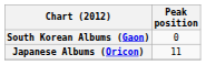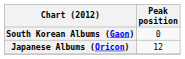 <table class="wikitable plainrowheaders" style="text-align:center">
 <tr>
 <th scope="col" rowspan="1">Chart (2012)</th>
 <th scope="col" colspan="1">Peak<br>position</th>
 </tr>
 <tr>
 <th scope="row">South Korean Albums (<a href='#'>Gaon</a>)</th>
 <td>0</td>
 </tr>
 <tr>
 <th scope="row">Japanese Albums (<a href='#'>Oricon</a>)</th>
-<td>11</td>
+<td>12</td>
 </tr>
 <tr>
 </tr>
 </table>
